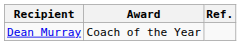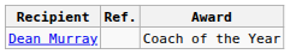 <table class="wikitable">
 <tr>
 <th>Recipient</th>
+<th>Ref.</th>
 <th>Award</th>
-<th>Ref.</th>
 </tr>
 <tr>
 <td><a href='#'>Dean Murray</a></td>
+<td></td>
 <td>Coach of the Year</td>
-<td></td>
 </tr>
 </table>
